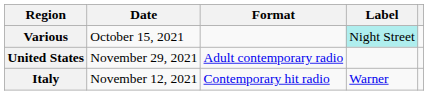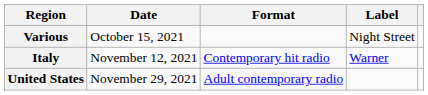 <table class="wikitable plainrowheaders">
 <tr>
 <th scope="col">Region</th>
 <th scope="col">Date</th>
 <th scope="col">Format</th>
 <th scope="col">Label</th>
 <th scope="col"></th>
 </tr>
 <tr>
 <th scope="row">Various</th>
 <td>October 15, 2021</td>
 <td></td>
-<td style="background: paleturquoise;">Night Street</td>
+<td>Night Street</td>
+<td></td>
+</tr>
+<tr>
+<th scope="row">Italy</th>
+<td>November 12, 2021</td>
+<td><a href='#'>Contemporary hit radio</a></td>
+<td><a href='#'>Warner</a></td>
 <td></td>
 </tr>
 <tr>
 <th scope="row">United States</th>
 <td>November 29, 2021</td>
 <td><a href='#'>Adult contemporary radio</a></td>
 <td></td>
 <td></td>
 </tr>
-<tr>
-<th scope="row">Italy</th>
-<td>November 12, 2021</td>
-<td><a href='#'>Contemporary hit radio</a></td>
-<td><a href='#'>Warner</a></td>
-<td></td>
-</tr>
 </table>
